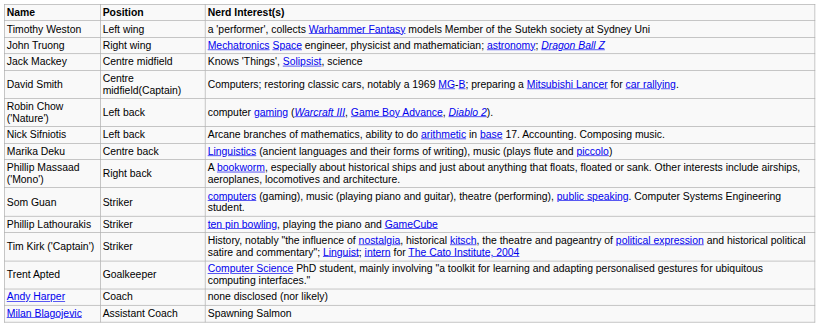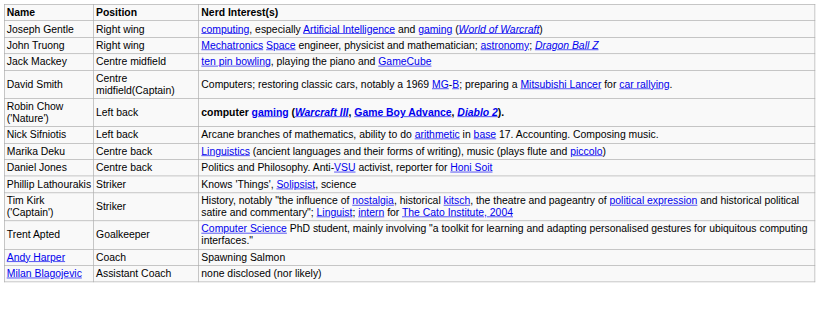 <table class="wikitable" style="text-align:left">
 <tr>
 <td><strong>Name</strong></td>
 <td><strong>Position</strong></td>
 <td><strong>Nerd Interest(s)</strong></td>
 </tr>
 <tr>
-<td>Timothy Weston</td>
-<td>Left wing</td>
-<td>a 'performer', collects <a href='#'>Warhammer Fantasy</a> models Member of the Sutekh society at Sydney Uni</td>
+<td>Joseph Gentle</td>
+<td>Right wing</td>
+<td><a href='#'>computing</a>, especially <a href='#'>Artificial Intelligence</a> and <a href='#'>gaming</a> (<em><a href='#'>World of Warcraft</a></em>)</td>
 </tr>
 <tr>
 <td>John Truong</td>
 <td>Right wing</td>
 <td><a href='#'>Mechatronics</a> <a href='#'>Space</a> engineer, physicist and mathematician; <a href='#'>astronomy</a>; <em><a href='#'>Dragon Ball Z</a></em></td>
 </tr>
 <tr>
 <td>Jack Mackey</td>
 <td>Centre midfield</td>
-<td>Knows 'Things', <a href='#'>Solipsist</a>, science</td>
+<td><a href='#'>ten pin bowling</a>, playing the piano and <a href='#'>GameCube</a></td>
 </tr>
 <tr>
 <td>David Smith</td>
 <td>Centre midfield(Captain)</td>
 <td>Computers; restoring classic cars, notably a 1969 <a href='#'>MG</a>-<a href='#'>B</a>; preparing a <a href='#'>Mitsubishi Lancer</a> for <a href='#'>car rallying</a>.</td>
 </tr>
 <tr>
 <td>Robin Chow ('Nature')</td>
 <td>Left back</td>
-<td>computer <a href='#'>gaming</a> (<em><a href='#'>Warcraft III</a></em>, <a href='#'>Game Boy Advance</a>, <em><a href='#'>Diablo 2</a></em>).</td>
+<td><strong>computer <a href='#'>gaming</a> (<em><a href='#'>Warcraft III</a></em>, <a href='#'>Game Boy Advance</a>, <em><a href='#'>Diablo 2</a></em>).</strong></td>
 </tr>
 <tr>
 <td>Nick Sifniotis</td>
 <td>Left back</td>
 <td>Arcane branches of mathematics, ability to do <a href='#'>arithmetic</a> in <a href='#'>base</a> 17. Accounting. Composing music.</td>
 </tr>
 <tr>
 <td>Marika Deku</td>
 <td>Centre back</td>
 <td><a href='#'>Linguistics</a> (ancient languages and their forms of writing), music (plays flute and <a href='#'>piccolo</a>)</td>
 </tr>
 <tr>
-<td>Phillip Massaad ('Mono')</td>
-<td>Right back</td>
-<td>A <a href='#'>bookworm</a>, especially about historical ships and just about anything that floats, floated or sank. Other interests include airships, aeroplanes, locomotives and architecture.</td>
-</tr>
-<tr>
-<td>Som Guan</td>
-<td>Striker</td>
-<td><a href='#'>computers</a> (gaming), music (playing piano and guitar), theatre (performing), <a href='#'>public speaking</a>. Computer Systems Engineering student.</td>
+<td>Daniel Jones</td>
+<td>Centre back</td>
+<td>Politics and Philosophy. Anti-<a href='#'>VSU</a> activist, reporter for <a href='#'>Honi Soit</a></td>
 </tr>
 <tr>
 <td>Phillip Lathourakis</td>
 <td>Striker</td>
-<td><a href='#'>ten pin bowling</a>, playing the piano and <a href='#'>GameCube</a></td>
+<td>Knows 'Things', <a href='#'>Solipsist</a>, science</td>
 </tr>
 <tr>
 <td>Tim Kirk ('Captain')</td>
 <td>Striker</td>
 <td>History, notably "the influence of <a href='#'>nostalgia</a>, historical <a href='#'>kitsch</a>, the theatre and pageantry of <a href='#'>political expression</a> and historical political satire and commentary"; <a href='#'>Linguist</a>; <a href='#'>intern</a> for <a href='#'>The Cato Institute, 2004</a></td>
 </tr>
 <tr>
 <td>Trent Apted</td>
 <td>Goalkeeper</td>
 <td><a href='#'>Computer Science</a> PhD student, mainly involving "a toolkit for learning and adapting personalised gestures for ubiquitous computing interfaces." </td>
 </tr>
 <tr>
 <td><a href='#'>Andy Harper</a></td>
 <td>Coach</td>
-<td>none disclosed (nor likely)</td>
+<td>Spawning Salmon</td>
 </tr>
 <tr>
 <td><a href='#'>Milan Blagojevic</a></td>
 <td>Assistant Coach</td>
-<td>Spawning Salmon</td>
+<td>none disclosed (nor likely)</td>
 </tr>
 </table>
